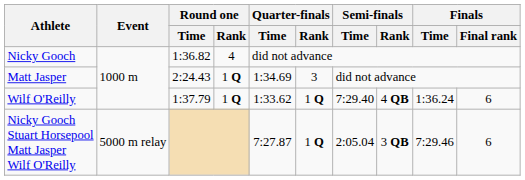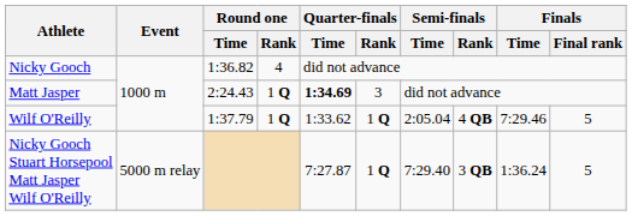 <table class="wikitable" style="font-size:90%">
 <tr>
 <th rowspan="2">Athlete</th>
 <th rowspan="2">Event</th>
 <th colspan="2">Round one</th>
 <th colspan="2">Quarter-finals</th>
 <th colspan="2">Semi-finals</th>
 <th colspan="2">Finals</th>
 </tr>
 <tr>
 <th>Time</th>
 <th>Rank</th>
 <th>Time</th>
 <th>Rank</th>
 <th>Time</th>
 <th>Rank</th>
 <th>Time</th>
 <th>Final rank</th>
 </tr>
 <tr>
 <td><a href='#'>Nicky Gooch</a></td>
 <td rowspan="3">1000 m</td>
 <td align="center">1:36.82</td>
 <td align="center">4</td>
 <td colspan="6">did not advance</td>
 </tr>
 <tr>
 <td><a href='#'>Matt Jasper</a></td>
 <td align="center">2:24.43</td>
 <td align="center">1 <strong>Q</strong></td>
-<td align="center">1:34.69</td>
+<td align="center"><strong>1:34.69</strong></td>
 <td align="center">3</td>
 <td colspan="4">did not advance</td>
 </tr>
 <tr>
 <td><a href='#'>Wilf O'Reilly</a></td>
 <td align="center">1:37.79</td>
 <td align="center">1 <strong>Q</strong></td>
 <td align="center">1:33.62</td>
 <td align="center">1 <strong>Q</strong></td>
-<td align=center>7:29.40</td>
+<td align="center">2:05.04</td>
 <td align="center">4 <strong>QB</strong></td>
-<td align="center">1:36.24</td>
-<td align="center">6</td>
+<td align=center>7:29.46</td>
+<td align="center">5</td>
 </tr>
 <tr>
 <td><a href='#'>Nicky Gooch</a><br><a href='#'>Stuart Horsepool</a><br><a href='#'>Matt Jasper</a><br><a href='#'>Wilf O'Reilly</a></td>
 <td>5000 m relay</td>
 <td colspan=2 bgcolor=wheat></td>
 <td align=center>7:27.87</td>
 <td align=center>1 <strong>Q</strong></td>
-<td align="center">2:05.04</td>
+<td align=center>7:29.40</td>
 <td align=center>3 <strong>QB</strong></td>
-<td align=center>7:29.46</td>
-<td align=center>6</td>
+<td align="center">1:36.24</td>
+<td align=center>5</td>
 </tr>
 </table>
